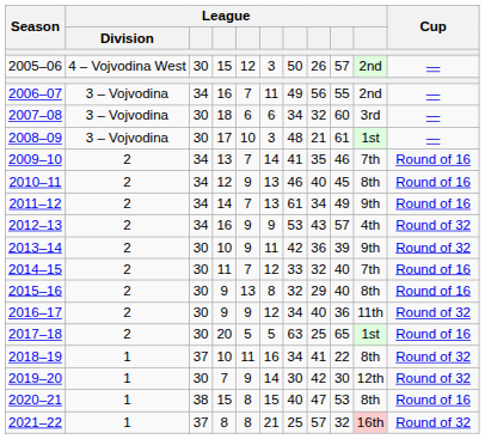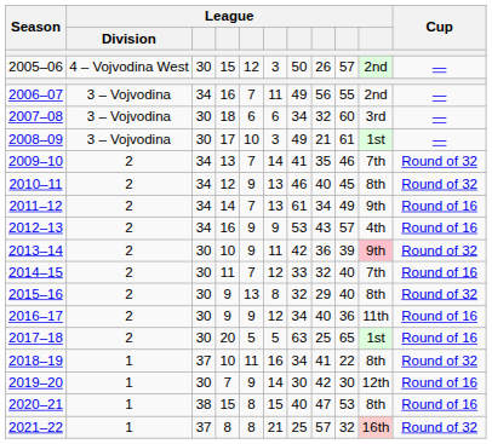 <table class="wikitable sortable" style="text-align:center">
 <tr>
 <th rowspan="2">Season</th>
 <th colspan="9">League</th>
 <th rowspan="2" width="100">Cup</th>
 </tr>
 <tr>
 <th>Division</th>
 <th width="20"></th>
 <th width="20"></th>
 <th width="20"></th>
 <th width="20"></th>
 <th width="20"></th>
 <th width="20"></th>
 <th width="20"></th>
 <th width="20"></th>
 </tr>
 <tr>
 <th colspan="11"></th>
 </tr>
 <tr>
 <td>2005–06</td>
 <td>4 – Vojvodina West</td>
 <td>30</td>
 <td>15</td>
 <td>12</td>
 <td>3</td>
 <td>50</td>
 <td>26</td>
 <td>57</td>
 <td style="background-color:#DFD">2nd</td>
 <td><a href='#'>—</a></td>
 </tr>
 <tr>
 <th colspan="11"></th>
 </tr>
 <tr>
 <td><a href='#'>2006–07</a></td>
 <td>3 – Vojvodina</td>
 <td>34</td>
 <td>16</td>
 <td>7</td>
 <td>11</td>
 <td>49</td>
 <td>56</td>
 <td>55</td>
 <td>2nd</td>
 <td><a href='#'>—</a></td>
 </tr>
 <tr>
 <td><a href='#'>2007–08</a></td>
 <td>3 – Vojvodina</td>
 <td>30</td>
 <td>18</td>
 <td>6</td>
 <td>6</td>
 <td>34</td>
 <td>32</td>
 <td>60</td>
 <td>3rd</td>
 <td><a href='#'>—</a></td>
 </tr>
 <tr>
 <td><a href='#'>2008–09</a></td>
 <td>3 – Vojvodina</td>
 <td>30</td>
 <td>17</td>
 <td>10</td>
 <td>3</td>
-<td>48</td>
+<td>49</td>
 <td>21</td>
 <td>61</td>
 <td style="background-color:#DFD">1st</td>
 <td><a href='#'>—</a></td>
 </tr>
 <tr>
 <td><a href='#'>2009–10</a></td>
 <td>2</td>
 <td>34</td>
 <td>13</td>
 <td>7</td>
 <td>14</td>
 <td>41</td>
 <td>35</td>
 <td>46</td>
 <td>7th</td>
-<td><a href='#'>Round of 16</a></td>
+<td><a href='#'>Round of 32</a></td>
 </tr>
 <tr>
 <td><a href='#'>2010–11</a></td>
 <td>2</td>
 <td>34</td>
 <td>12</td>
 <td>9</td>
 <td>13</td>
 <td>46</td>
 <td>40</td>
 <td>45</td>
 <td>8th</td>
-<td><a href='#'>Round of 16</a></td>
+<td><a href='#'>Round of 32</a></td>
 </tr>
 <tr>
 <td><a href='#'>2011–12</a></td>
 <td>2</td>
 <td>34</td>
 <td>14</td>
 <td>7</td>
 <td>13</td>
 <td>61</td>
 <td>34</td>
 <td>49</td>
 <td>9th</td>
 <td><a href='#'>Round of 16</a></td>
 </tr>
 <tr>
 <td><a href='#'>2012–13</a></td>
 <td>2</td>
 <td>34</td>
 <td>16</td>
 <td>9</td>
 <td>9</td>
 <td>53</td>
 <td>43</td>
 <td>57</td>
 <td>4th</td>
-<td><a href='#'>Round of 32</a></td>
+<td><a href='#'>Round of 16</a></td>
 </tr>
 <tr>
 <td><a href='#'>2013–14</a></td>
 <td>2</td>
 <td>30</td>
 <td>10</td>
 <td>9</td>
 <td>11</td>
 <td>42</td>
 <td>36</td>
 <td>39</td>
-<td>9th</td>
+<td style="background: pink;">9th</td>
 <td><a href='#'>Round of 32</a></td>
 </tr>
 <tr>
 <td><a href='#'>2014–15</a></td>
 <td>2</td>
 <td>30</td>
 <td>11</td>
 <td>7</td>
 <td>12</td>
 <td>33</td>
 <td>32</td>
 <td>40</td>
 <td>7th</td>
 <td><a href='#'>Round of 16</a></td>
 </tr>
 <tr>
 <td><a href='#'>2015–16</a></td>
 <td>2</td>
 <td>30</td>
 <td>9</td>
 <td>13</td>
 <td>8</td>
 <td>32</td>
 <td>29</td>
 <td>40</td>
 <td>8th</td>
-<td><a href='#'>Round of 16</a></td>
+<td><a href='#'>Round of 32</a></td>
 </tr>
 <tr>
 <td><a href='#'>2016–17</a></td>
 <td>2</td>
 <td>30</td>
 <td>9</td>
 <td>9</td>
 <td>12</td>
 <td>34</td>
 <td>40</td>
 <td>36</td>
 <td>11th</td>
-<td><a href='#'>Round of 32</a></td>
+<td><a href='#'>Round of 16</a></td>
 </tr>
 <tr>
 <td><a href='#'>2017–18</a></td>
 <td>2</td>
 <td>30</td>
 <td>20</td>
 <td>5</td>
 <td>5</td>
 <td>63</td>
 <td>25</td>
 <td>65</td>
 <td style="background-color:#DFD">1st</td>
 <td><a href='#'>Round of 16</a></td>
 </tr>
 <tr>
 <td><a href='#'>2018–19</a></td>
 <td>1</td>
 <td>37</td>
 <td>10</td>
 <td>11</td>
 <td>16</td>
 <td>34</td>
 <td>41</td>
 <td>22</td>
 <td>8th</td>
 <td><a href='#'>Round of 32</a></td>
 </tr>
 <tr>
 <td><a href='#'>2019–20</a></td>
 <td>1</td>
 <td>30</td>
 <td>7</td>
 <td>9</td>
 <td>14</td>
 <td>30</td>
 <td>42</td>
 <td>30</td>
 <td>12th</td>
-<td><a href='#'>Round of 32</a></td>
+<td><a href='#'>Round of 16</a></td>
 </tr>
 <tr>
 <td><a href='#'>2020–21</a></td>
 <td>1</td>
 <td>38</td>
 <td>15</td>
 <td>8</td>
 <td>15</td>
 <td>40</td>
 <td>47</td>
 <td>53</td>
 <td>8th</td>
 <td><a href='#'>Round of 16</a></td>
 </tr>
 <tr>
 <td><a href='#'>2021–22</a></td>
 <td>1</td>
 <td>37</td>
 <td>8</td>
 <td>8</td>
 <td>21</td>
 <td>25</td>
 <td>57</td>
 <td>32</td>
 <td style="background-color:#FCC">16th</td>
 <td><a href='#'>Round of 32</a></td>
 </tr>
 </table>
